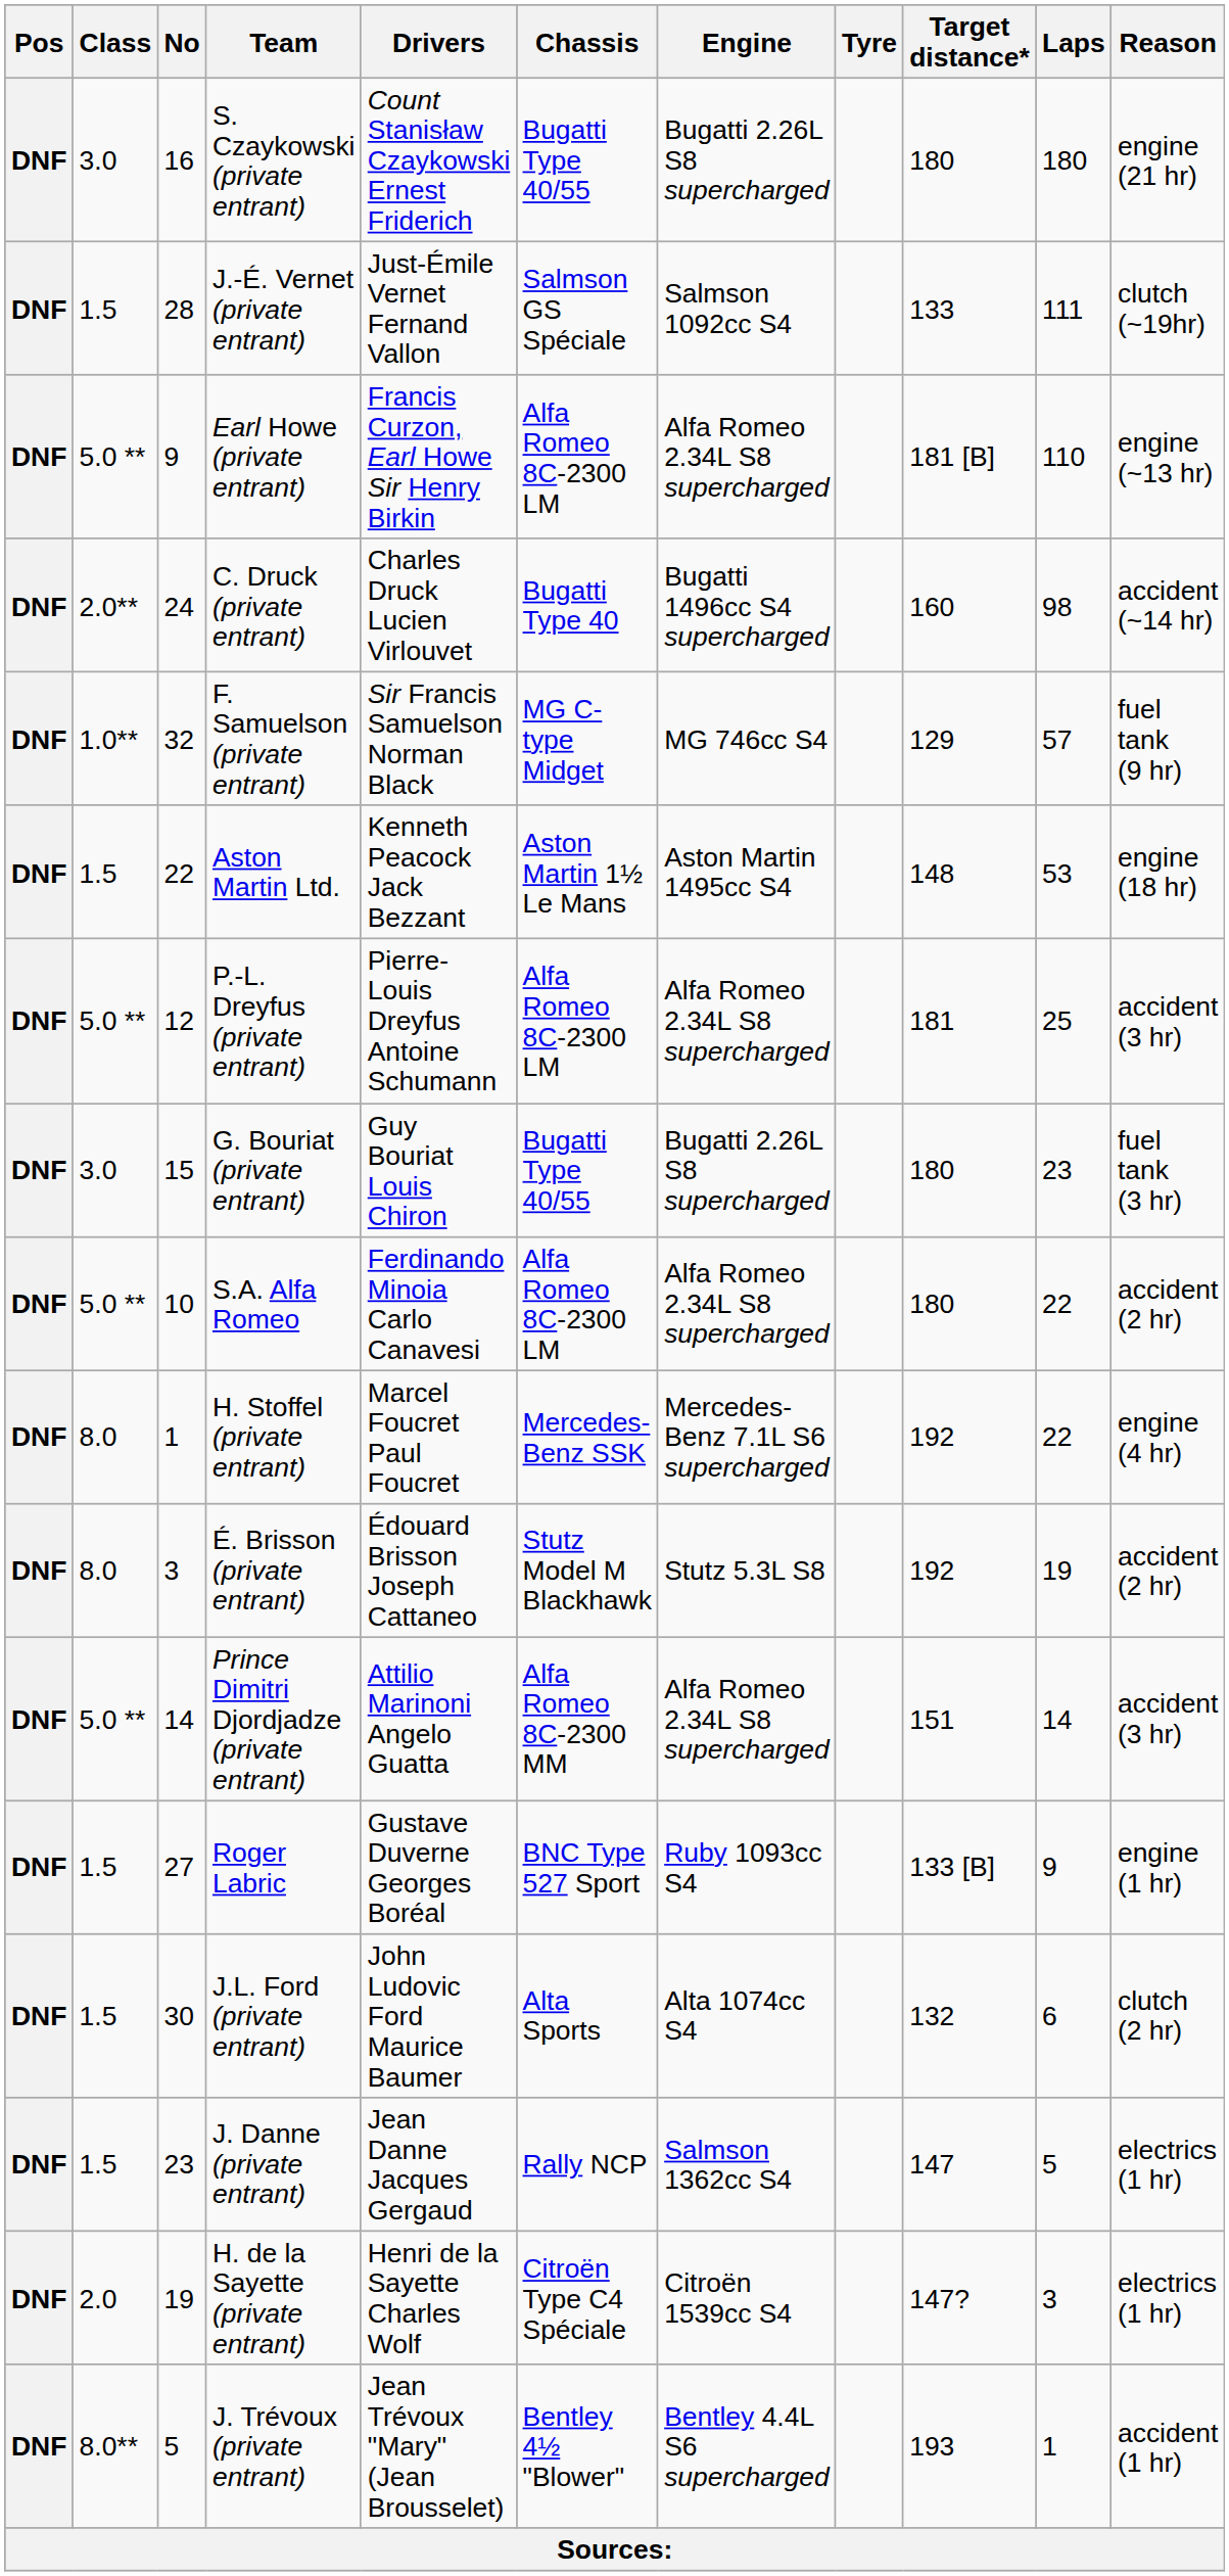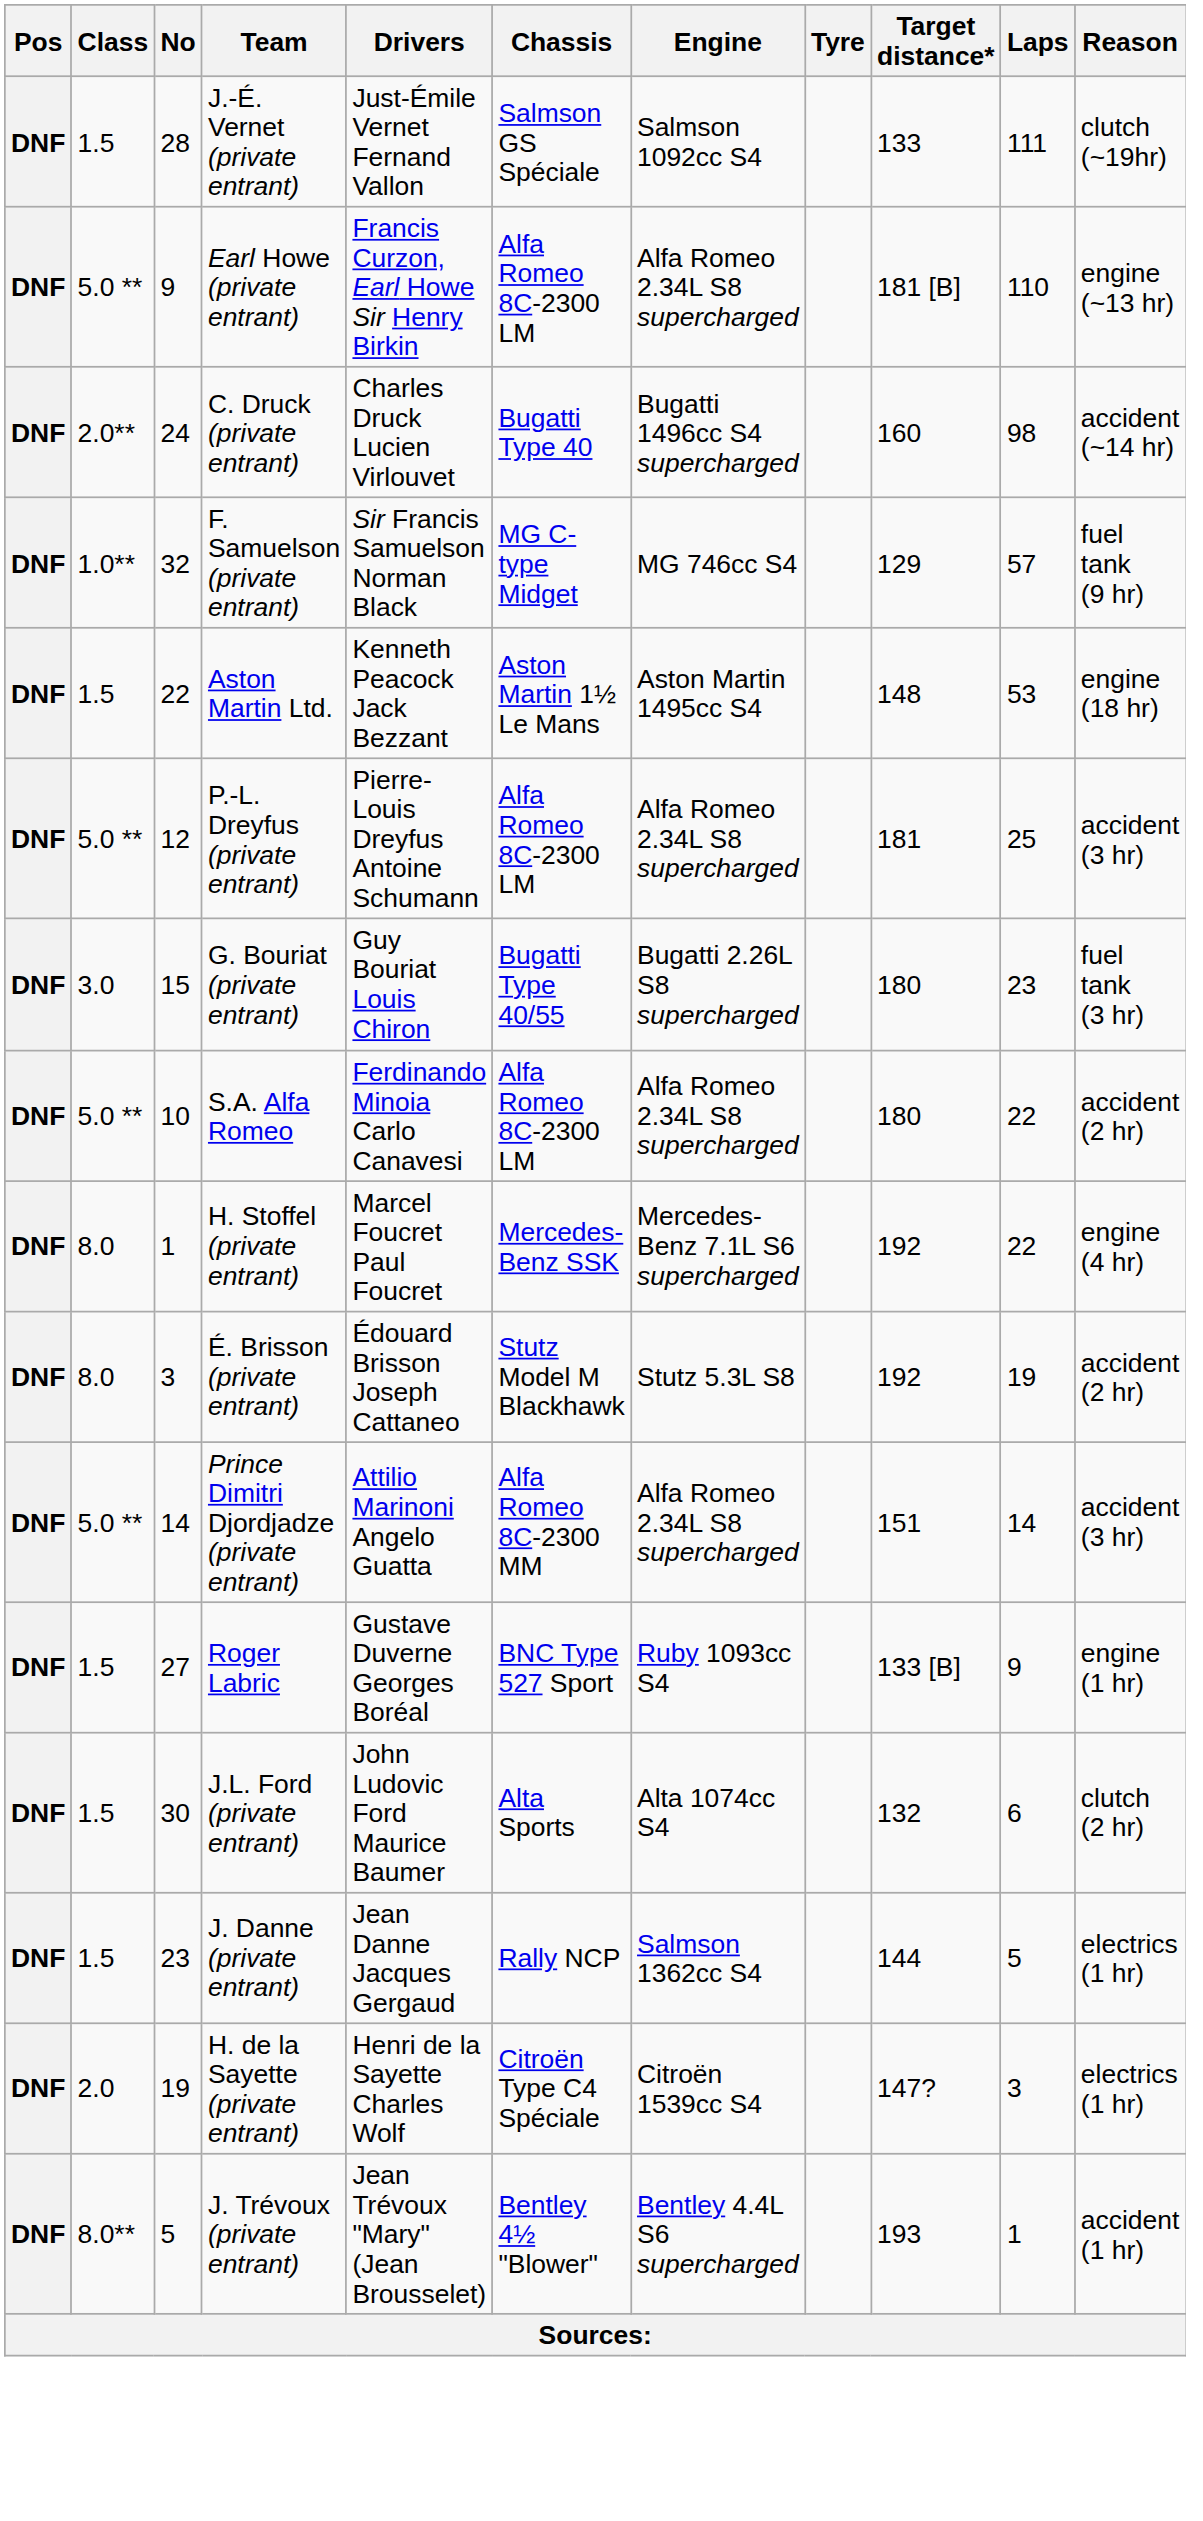 <table class="wikitable" style="font-size: 95%;">
 <tr>
 <th>Pos</th>
 <th>Class</th>
 <th>No</th>
 <th>Team</th>
 <th>Drivers</th>
 <th>Chassis</th>
 <th>Engine</th>
 <th>Tyre</th>
 <th>Target<br>distance*</th>
 <th>Laps</th>
 <th>Reason</th>
-</tr>
-<tr>
-<th>DNF</th>
-<td>3.0</td>
-<td>16</td>
-<td> S. Czaykowski<br><em>(private entrant)</em></td>
-<td> <em>Count</em> <a href='#'>Stanisław Czaykowski</a><br> <a href='#'>Ernest Friderich</a></td>
-<td><a href='#'>Bugatti Type 40/55</a></td>
-<td>Bugatti 2.26L S8<br><em>supercharged</em></td>
-<td></td>
-<td>180</td>
-<td>180</td>
-<td>engine<br>(21 hr)</td>
 </tr>
 <tr>
 <th>DNF</th>
 <td>1.5</td>
 <td>28</td>
 <td> J.-É. Vernet<br><em>(private entrant)</em></td>
 <td> Just-Émile Vernet<br> Fernand Vallon</td>
 <td><a href='#'>Salmson</a> GS Spéciale</td>
 <td>Salmson 1092cc S4</td>
 <td></td>
 <td>133</td>
 <td>111</td>
 <td>clutch<br> (~19hr)</td>
 </tr>
 <tr>
 <th>DNF</th>
 <td>5.0 **</td>
 <td>9</td>
 <td> <em>Earl</em> Howe<br><em>(private entrant)</em></td>
 <td> <a href='#'>Francis Curzon, <em>Earl</em> Howe</a><br> <em>Sir</em> <a href='#'>Henry Birkin</a></td>
 <td><a href='#'>Alfa Romeo 8C</a>-2300 LM</td>
 <td>Alfa Romeo 2.34L S8<br><em>supercharged</em></td>
 <td></td>
 <td>181 [B]</td>
 <td>110</td>
 <td>engine<br>(~13 hr)</td>
 </tr>
 <tr>
 <th>DNF</th>
 <td>2.0**</td>
 <td>24</td>
 <td> C. Druck<br><em>(private entrant)</em></td>
 <td> Charles Druck<br> Lucien Virlouvet</td>
 <td><a href='#'>Bugatti Type 40</a></td>
 <td>Bugatti 1496cc S4 <br><em>supercharged</em></td>
 <td></td>
 <td>160</td>
 <td>98</td>
 <td>accident<br>(~14 hr)</td>
 </tr>
 <tr>
 <th>DNF</th>
 <td>1.0**</td>
 <td>32</td>
 <td> F. Samuelson<br><em>(private entrant)</em></td>
 <td> <em>Sir</em> Francis Samuelson<br> Norman Black</td>
 <td><a href='#'>MG C-type Midget</a></td>
 <td>MG 746cc S4</td>
 <td></td>
 <td>129</td>
 <td>57</td>
 <td>fuel tank <br>(9 hr)</td>
 </tr>
 <tr>
 <th>DNF</th>
 <td>1.5</td>
 <td>22</td>
 <td> <a href='#'>Aston Martin</a> Ltd.</td>
 <td> Kenneth Peacock<br> Jack Bezzant</td>
 <td><a href='#'>Aston Martin</a> 1½ Le Mans</td>
 <td>Aston Martin 1495cc S4</td>
 <td></td>
 <td>148</td>
 <td>53</td>
 <td>engine<br>(18 hr)</td>
 </tr>
 <tr>
 <th>DNF</th>
 <td>5.0 **</td>
 <td>12</td>
 <td> P.-L. Dreyfus<br><em>(private entrant)</em></td>
 <td> Pierre-Louis Dreyfus<br> Antoine Schumann</td>
 <td><a href='#'>Alfa Romeo 8C</a>-2300 LM</td>
 <td>Alfa Romeo 2.34L S8<br><em>supercharged</em></td>
 <td></td>
 <td>181</td>
 <td>25</td>
 <td>accident<br>(3 hr)</td>
 </tr>
 <tr>
 <th>DNF</th>
 <td>3.0</td>
 <td>15</td>
 <td> G. Bouriat<br><em>(private entrant)</em></td>
 <td> Guy Bouriat<br> <a href='#'>Louis Chiron</a></td>
 <td><a href='#'>Bugatti Type 40/55</a></td>
 <td>Bugatti 2.26L S8<br><em>supercharged</em></td>
 <td></td>
 <td>180</td>
 <td>23</td>
 <td>fuel tank<br>(3 hr)</td>
 </tr>
 <tr>
 <th>DNF</th>
 <td>5.0 **</td>
 <td>10</td>
 <td> S.A. <a href='#'>Alfa Romeo</a></td>
 <td> <a href='#'>Ferdinando Minoia</a><br> Carlo Canavesi</td>
 <td><a href='#'>Alfa Romeo 8C</a>-2300 LM</td>
 <td>Alfa Romeo 2.34L S8<br><em>supercharged</em></td>
 <td></td>
 <td>180</td>
 <td>22</td>
 <td>accident<br>(2 hr)</td>
 </tr>
 <tr>
 <th>DNF</th>
 <td>8.0</td>
 <td>1</td>
 <td> H. Stoffel<br><em>(private entrant)</em></td>
 <td> Marcel Foucret<br> Paul Foucret</td>
 <td><a href='#'>Mercedes-Benz SSK</a></td>
 <td>Mercedes-Benz 7.1L S6<br> <em>supercharged</em></td>
 <td></td>
 <td>192</td>
 <td>22</td>
 <td>engine<br>(4 hr)</td>
 </tr>
 <tr>
 <th>DNF</th>
 <td>8.0</td>
 <td>3</td>
 <td> É. Brisson<br><em>(private entrant)</em></td>
 <td> Édouard Brisson<br> Joseph Cattaneo</td>
 <td><a href='#'>Stutz</a> Model M Blackhawk</td>
 <td>Stutz 5.3L S8</td>
 <td></td>
 <td>192</td>
 <td>19</td>
 <td>accident<br>(2 hr)</td>
 </tr>
 <tr>
 <th>DNF</th>
 <td>5.0 **</td>
 <td>14</td>
 <td> <em>Prince</em> <a href='#'>Dimitri</a><br>Djordjadze <em>(private entrant)</em></td>
 <td> <a href='#'>Attilio Marinoni</a><br> Angelo Guatta</td>
 <td><a href='#'>Alfa Romeo 8C</a>-2300 MM</td>
 <td>Alfa Romeo 2.34L S8<br><em>supercharged</em></td>
 <td></td>
 <td>151</td>
 <td>14</td>
 <td>accident<br>(3 hr)</td>
 </tr>
 <tr>
 <th>DNF</th>
 <td>1.5</td>
 <td>27</td>
 <td> <a href='#'>Roger Labric</a></td>
 <td> Gustave Duverne<br> Georges Boréal</td>
 <td><a href='#'>BNC Type 527</a> Sport</td>
 <td><a href='#'>Ruby</a> 1093cc S4</td>
 <td></td>
 <td>133 [B]</td>
 <td>9</td>
 <td>engine<br>(1 hr)</td>
 </tr>
 <tr>
 <th>DNF</th>
 <td>1.5</td>
 <td>30</td>
 <td> J.L. Ford<br><em>(private entrant)</em></td>
 <td> John Ludovic Ford<br> Maurice Baumer</td>
 <td><a href='#'>Alta</a> Sports</td>
 <td>Alta 1074cc S4</td>
 <td></td>
 <td>132</td>
 <td>6</td>
 <td>clutch<br>(2 hr)</td>
 </tr>
 <tr>
 <th>DNF</th>
 <td>1.5</td>
 <td>23</td>
 <td> J. Danne<br><em>(private entrant)</em></td>
 <td> Jean Danne<br> Jacques Gergaud</td>
 <td><a href='#'>Rally</a> NCP</td>
 <td><a href='#'>Salmson</a> 1362cc S4</td>
 <td></td>
-<td>147</td>
+<td>144</td>
 <td>5</td>
 <td>electrics<br>(1 hr)</td>
 </tr>
 <tr>
 <th>DNF</th>
 <td>2.0</td>
 <td>19</td>
 <td> H. de la Sayette<br><em>(private entrant)</em></td>
 <td> Henri de la Sayette<br> Charles Wolf</td>
 <td><a href='#'>Citroën</a> Type C4 Spéciale</td>
 <td>Citroën 1539cc S4</td>
 <td></td>
 <td>147?</td>
 <td>3</td>
 <td>electrics<br>(1 hr)</td>
 </tr>
 <tr>
 <th>DNF</th>
 <td>8.0**</td>
 <td>5</td>
 <td> J. Trévoux<br><em>(private entrant)</em></td>
 <td> Jean Trévoux<br> "Mary" (Jean Brousselet)</td>
 <td><a href='#'>Bentley 4½</a> "Blower"</td>
 <td><a href='#'>Bentley</a> 4.4L S6 <br><em>supercharged</em></td>
 <td></td>
 <td>193</td>
 <td>1</td>
 <td>accident<br>(1 hr)</td>
 </tr>
 <tr>
 <th colspan="11">Sources:</th>
 </tr>
 </table>
